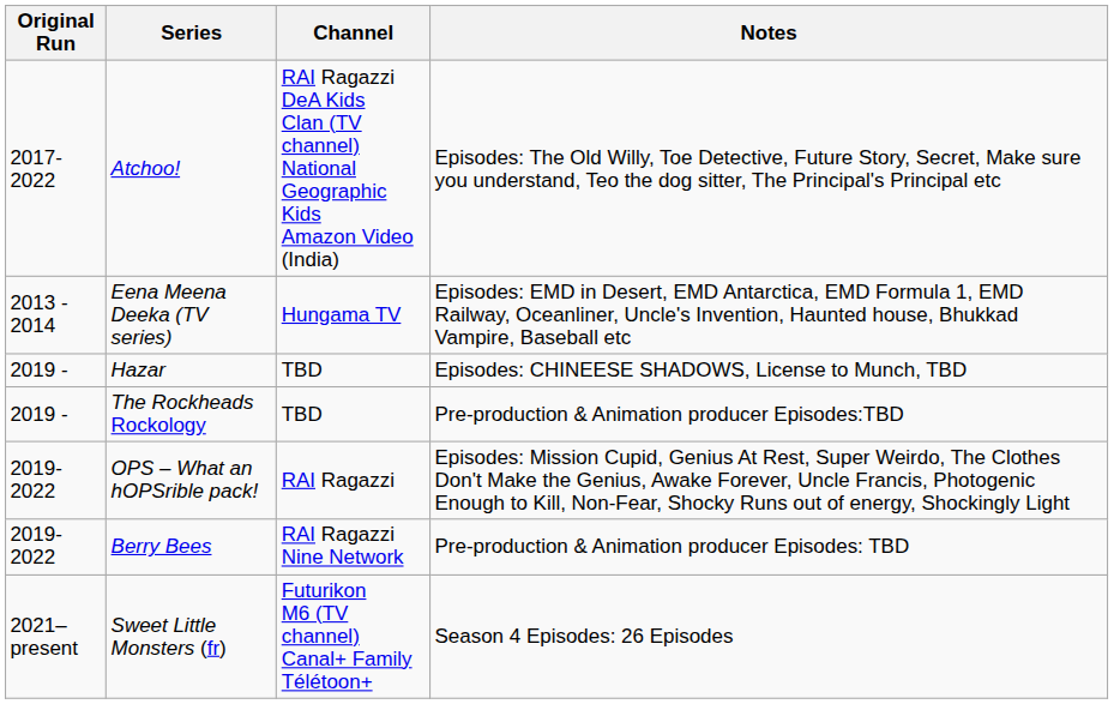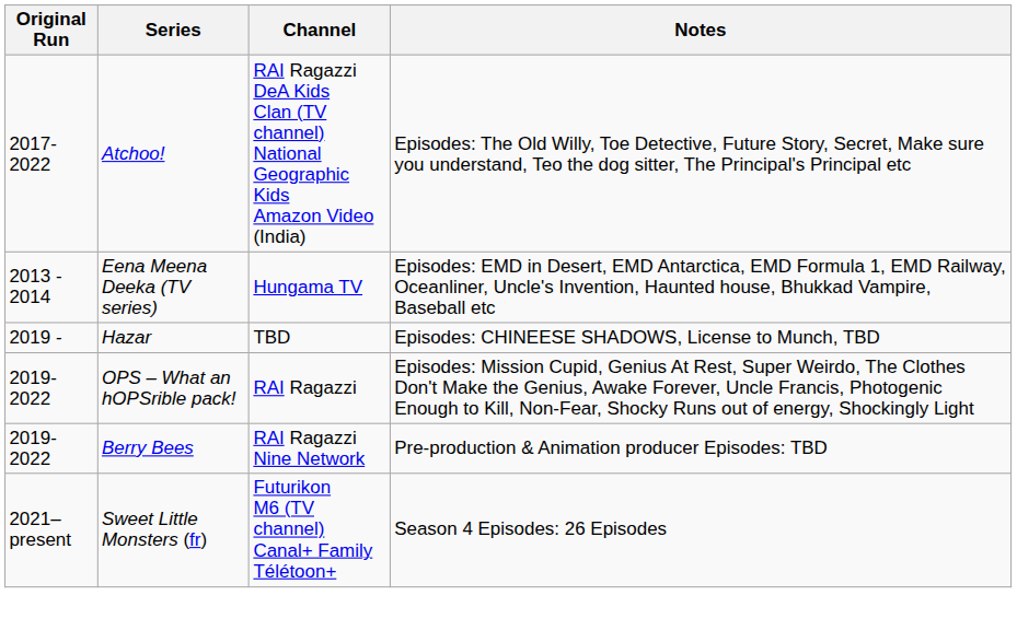 <table class="wikitable sortable">
 <tr>
 <th scope="col">Original Run</th>
 <th scope="col">Series</th>
 <th scope="col">Channel</th>
 <th scope="col">Notes</th>
 </tr>
 <tr>
 <td>2017-2022</td>
 <td><em><a href='#'>Atchoo!</a></em></td>
 <td><a href='#'>RAI</a> Ragazzi<br><a href='#'>DeA Kids</a><br><a href='#'>Clan (TV channel)</a><br><a href='#'>National Geographic Kids</a><br><a href='#'>Amazon Video</a> (India)</td>
 <td>Episodes: The Old Willy, Toe Detective, Future Story, Secret, Make sure you understand, Teo the dog sitter, The Principal's Principal etc</td>
 </tr>
 <tr>
 <td>2013 - 2014</td>
 <td><em>Eena Meena Deeka (TV series)</em></td>
 <td><a href='#'>Hungama TV</a></td>
 <td>Episodes: EMD in Desert, EMD Antarctica, EMD Formula 1, EMD Railway, Oceanliner, Uncle's Invention, Haunted house, Bhukkad Vampire, Baseball etc</td>
 </tr>
 <tr>
 <td>2019 -</td>
 <td><em>Hazar</em></td>
 <td>TBD</td>
 <td>Episodes: CHINEESE SHADOWS, License to Munch, TBD</td>
 </tr>
 <tr>
-<td>2019 -</td>
-<td><em>The Rockheads</em> <a href='#'>Rockology</a></td>
-<td>TBD</td>
-<td>Pre-production & Animation producer Episodes:TBD</td>
-</tr>
-<tr>
 <td>2019-2022</td>
 <td><em>OPS – What an hOPSrible pack!</em></td>
 <td><a href='#'>RAI</a> Ragazzi</td>
 <td>Episodes: Mission Cupid, Genius At Rest, Super Weirdo, The Clothes Don't Make the Genius, Awake Forever, Uncle Francis, Photogenic Enough to Kill, Non-Fear, Shocky Runs out of energy, Shockingly Light</td>
 </tr>
 <tr>
 <td>2019-2022</td>
 <td><em><a href='#'>Berry Bees</a></em></td>
 <td><a href='#'>RAI</a> Ragazzi<br><a href='#'>Nine Network</a></td>
 <td>Pre-production & Animation producer Episodes: TBD</td>
 </tr>
 <tr>
 <td>2021–present</td>
 <td><em>Sweet Little Monsters</em> (<a href='#'>fr</a>)</td>
 <td><a href='#'>Futurikon</a><br><a href='#'>M6 (TV channel)</a><br><a href='#'>Canal+ Family</a><br><a href='#'>Télétoon+</a></td>
 <td>Season 4 Episodes: 26 Episodes</td>
 </tr>
 </table>
